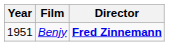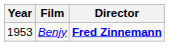 <table class="wikitable">
 <tr>
 <th>Year</th>
 <th>Film</th>
 <th>Director</th>
 </tr>
 <tr>
-<td>1951</td>
+<td>1953</td>
 <td><em><a href='#'>Benjy</a></em></td>
 <td><strong><a href='#'>Fred Zinnemann</a></strong></td>
 </tr>
 </table>
